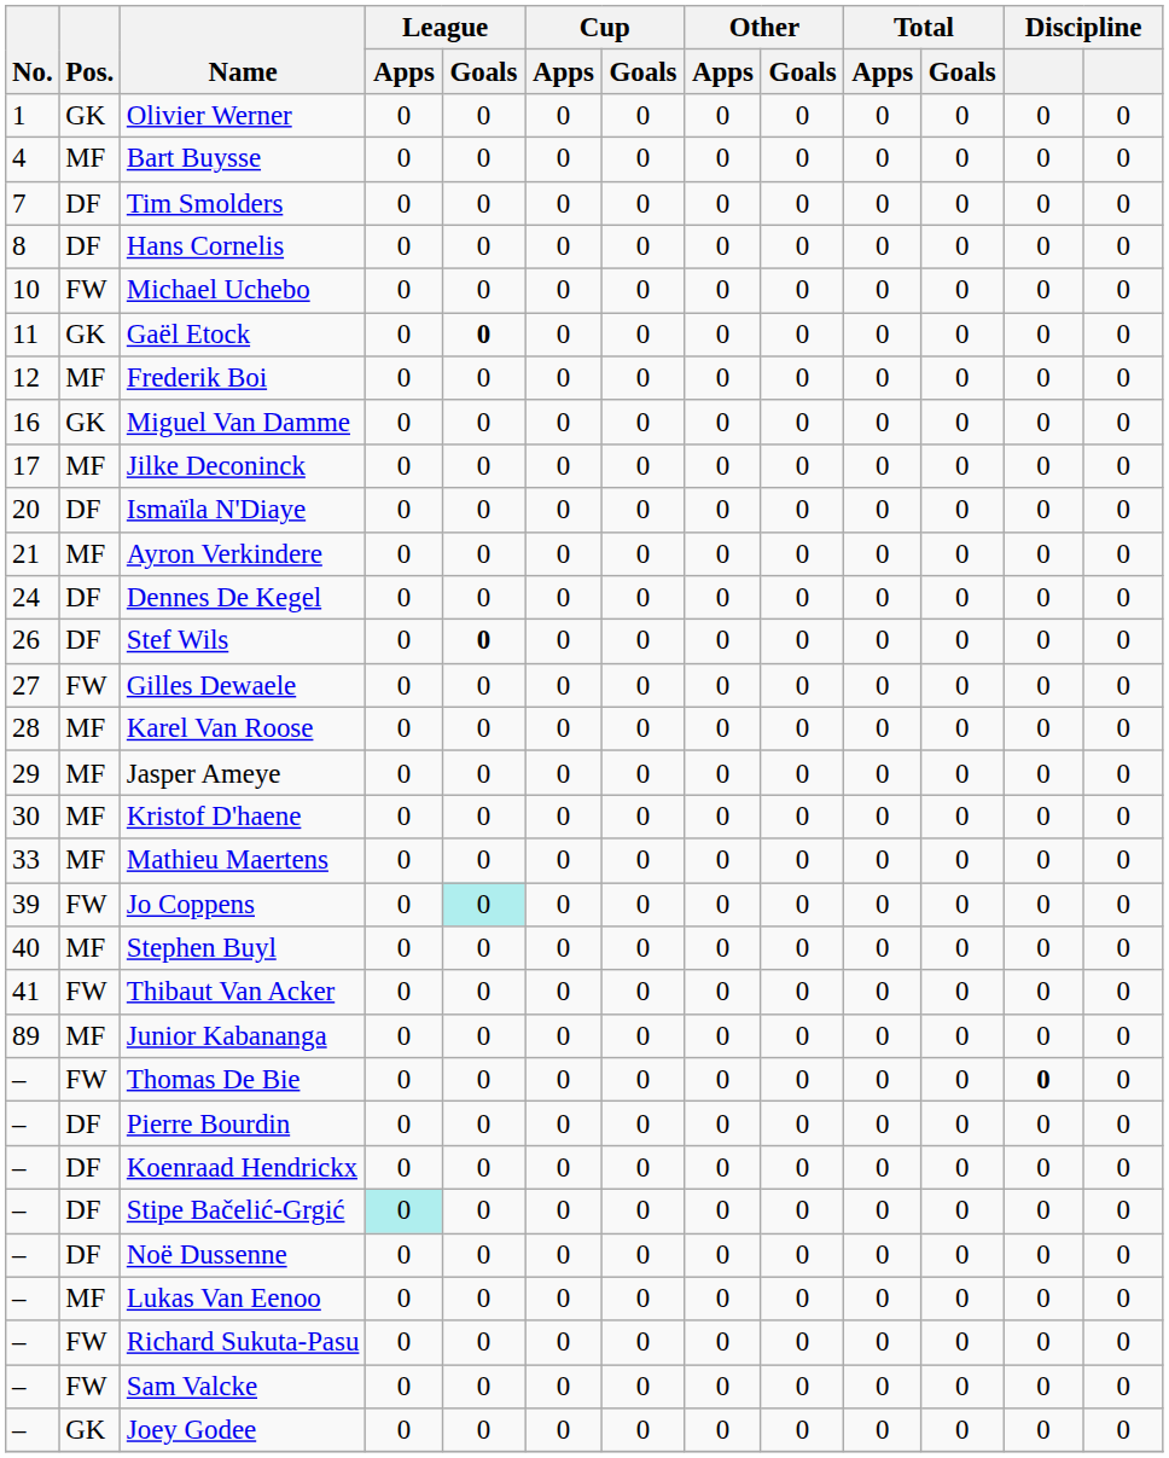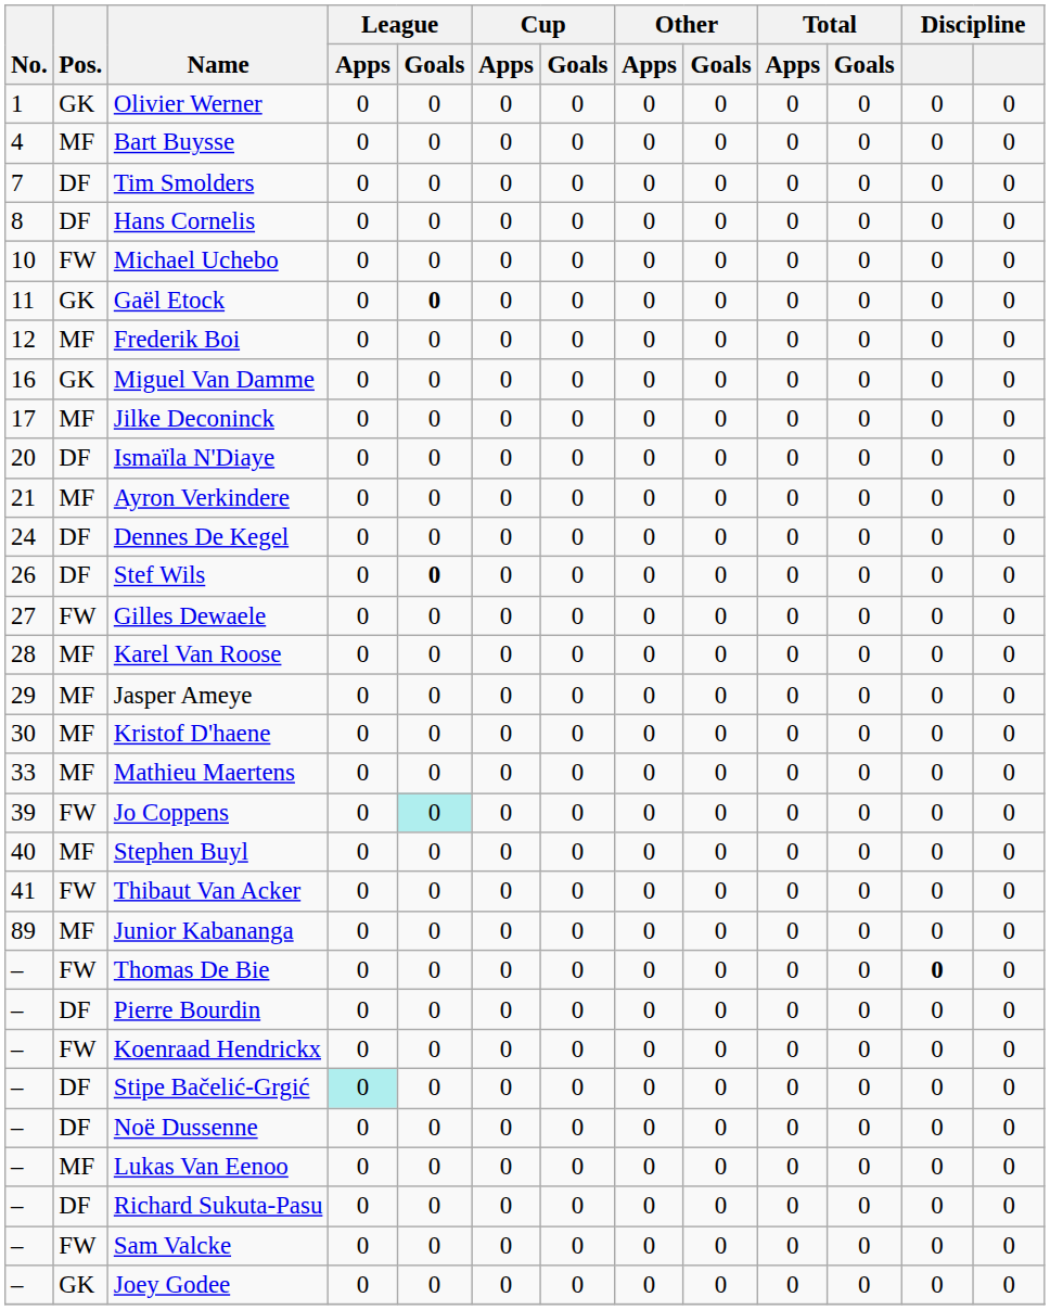 <table class="wikitable" style="text-align:center">
 <tr>
 <th rowspan="2" valign="bottom">No.</th>
 <th rowspan="2" valign="bottom">Pos.</th>
 <th rowspan="2" valign="bottom">Name</th>
 <th colspan="2" width="85">League</th>
 <th colspan="2" width="85">Cup</th>
 <th colspan="2" width="85">Other</th>
 <th colspan="2" width="85">Total</th>
 <th colspan="2" width="85">Discipline</th>
 </tr>
 <tr>
 <th>Apps</th>
 <th>Goals</th>
 <th>Apps</th>
 <th>Goals</th>
 <th>Apps</th>
 <th>Goals</th>
 <th>Apps</th>
 <th>Goals</th>
 <th></th>
 <th></th>
 </tr>
 <tr>
 <td align="left">1</td>
 <td align="left">GK</td>
 <td align="left"> <a href='#'>Olivier Werner</a></td>
 <td>0</td>
 <td>0</td>
 <td>0</td>
 <td>0</td>
 <td>0</td>
 <td>0</td>
 <td>0</td>
 <td>0</td>
 <td>0</td>
 <td>0</td>
 </tr>
 <tr>
 <td align="left">4</td>
 <td align="left">MF</td>
 <td align="left"> <a href='#'>Bart Buysse</a></td>
 <td>0</td>
 <td>0</td>
 <td>0</td>
 <td>0</td>
 <td>0</td>
 <td>0</td>
 <td>0</td>
 <td>0</td>
 <td>0</td>
 <td>0</td>
 </tr>
 <tr>
 <td align="left">7</td>
 <td align="left">DF</td>
 <td align="left"> <a href='#'>Tim Smolders</a></td>
 <td>0</td>
 <td>0</td>
 <td>0</td>
 <td>0</td>
 <td>0</td>
 <td>0</td>
 <td>0</td>
 <td>0</td>
 <td>0</td>
 <td>0</td>
 </tr>
 <tr>
 <td align="left">8</td>
 <td align="left">DF</td>
 <td align="left"> <a href='#'>Hans Cornelis</a></td>
 <td>0</td>
 <td>0</td>
 <td>0</td>
 <td>0</td>
 <td>0</td>
 <td>0</td>
 <td>0</td>
 <td>0</td>
 <td>0</td>
 <td>0</td>
 </tr>
 <tr>
 <td align="left">10</td>
 <td align="left">FW</td>
 <td align="left"> <a href='#'>Michael Uchebo</a></td>
 <td>0</td>
 <td>0</td>
 <td>0</td>
 <td>0</td>
 <td>0</td>
 <td>0</td>
 <td>0</td>
 <td>0</td>
 <td>0</td>
 <td>0</td>
 </tr>
 <tr>
 <td align="left">11</td>
 <td align="left">GK</td>
 <td align="left"> <a href='#'>Gaël Etock</a></td>
 <td>0</td>
 <td><strong>0</strong></td>
 <td>0</td>
 <td>0</td>
 <td>0</td>
 <td>0</td>
 <td>0</td>
 <td>0</td>
 <td>0</td>
 <td>0</td>
 </tr>
 <tr>
 <td align="left">12</td>
 <td align="left">MF</td>
 <td align="left"> <a href='#'>Frederik Boi</a></td>
 <td>0</td>
 <td>0</td>
 <td>0</td>
 <td>0</td>
 <td>0</td>
 <td>0</td>
 <td>0</td>
 <td>0</td>
 <td>0</td>
 <td>0</td>
 </tr>
 <tr>
 <td align="left">16</td>
 <td align="left">GK</td>
 <td align="left"> <a href='#'>Miguel Van Damme</a></td>
 <td>0</td>
 <td>0</td>
 <td>0</td>
 <td>0</td>
 <td>0</td>
 <td>0</td>
 <td>0</td>
 <td>0</td>
 <td>0</td>
 <td>0</td>
 </tr>
 <tr>
 <td align="left">17</td>
 <td align="left">MF</td>
 <td align="left"> <a href='#'>Jilke Deconinck</a></td>
 <td>0</td>
 <td>0</td>
 <td>0</td>
 <td>0</td>
 <td>0</td>
 <td>0</td>
 <td>0</td>
 <td>0</td>
 <td>0</td>
 <td>0</td>
 </tr>
 <tr>
 <td align="left">20</td>
 <td align="left">DF</td>
 <td align="left"> <a href='#'>Ismaïla N'Diaye</a></td>
 <td>0</td>
 <td>0</td>
 <td>0</td>
 <td>0</td>
 <td>0</td>
 <td>0</td>
 <td>0</td>
 <td>0</td>
 <td>0</td>
 <td>0</td>
 </tr>
 <tr>
 <td align="left">21</td>
 <td align="left">MF</td>
 <td align="left"> <a href='#'>Ayron Verkindere</a></td>
 <td>0</td>
 <td>0</td>
 <td>0</td>
 <td>0</td>
 <td>0</td>
 <td>0</td>
 <td>0</td>
 <td>0</td>
 <td>0</td>
 <td>0</td>
 </tr>
 <tr>
 <td align="left">24</td>
 <td align="left">DF</td>
 <td align="left"> <a href='#'>Dennes De Kegel</a></td>
 <td>0</td>
 <td>0</td>
 <td>0</td>
 <td>0</td>
 <td>0</td>
 <td>0</td>
 <td>0</td>
 <td>0</td>
 <td>0</td>
 <td>0</td>
 </tr>
 <tr>
 <td align="left">26</td>
 <td align="left">DF</td>
 <td align="left"> <a href='#'>Stef Wils</a></td>
 <td>0</td>
 <td><strong>0</strong></td>
 <td>0</td>
 <td>0</td>
 <td>0</td>
 <td>0</td>
 <td>0</td>
 <td>0</td>
 <td>0</td>
 <td>0</td>
 </tr>
 <tr>
 <td align="left">27</td>
 <td align="left">FW</td>
 <td align="left"> <a href='#'>Gilles Dewaele</a></td>
 <td>0</td>
 <td>0</td>
 <td>0</td>
 <td>0</td>
 <td>0</td>
 <td>0</td>
 <td>0</td>
 <td>0</td>
 <td>0</td>
 <td>0</td>
 </tr>
 <tr>
 <td align="left">28</td>
 <td align="left">MF</td>
 <td align="left"> <a href='#'>Karel Van Roose</a></td>
 <td>0</td>
 <td>0</td>
 <td>0</td>
 <td>0</td>
 <td>0</td>
 <td>0</td>
 <td>0</td>
 <td>0</td>
 <td>0</td>
 <td>0</td>
 </tr>
 <tr>
 <td align="left">29</td>
 <td align="left">MF</td>
 <td align="left"> Jasper Ameye</td>
 <td>0</td>
 <td>0</td>
 <td>0</td>
 <td>0</td>
 <td>0</td>
 <td>0</td>
 <td>0</td>
 <td>0</td>
 <td>0</td>
 <td>0</td>
 </tr>
 <tr>
 <td align="left">30</td>
 <td align="left">MF</td>
 <td align="left"> <a href='#'>Kristof D'haene</a></td>
 <td>0</td>
 <td>0</td>
 <td>0</td>
 <td>0</td>
 <td>0</td>
 <td>0</td>
 <td>0</td>
 <td>0</td>
 <td>0</td>
 <td>0</td>
 </tr>
 <tr>
 <td align="left">33</td>
 <td align="left">MF</td>
 <td align="left"> <a href='#'>Mathieu Maertens</a></td>
 <td>0</td>
 <td>0</td>
 <td>0</td>
 <td>0</td>
 <td>0</td>
 <td>0</td>
 <td>0</td>
 <td>0</td>
 <td>0</td>
 <td>0</td>
 </tr>
 <tr>
 <td align="left">39</td>
 <td align="left">FW</td>
 <td align="left"> <a href='#'>Jo Coppens</a></td>
 <td>0</td>
 <td style="background: paleturquoise;">0</td>
 <td>0</td>
 <td>0</td>
 <td>0</td>
 <td>0</td>
 <td>0</td>
 <td>0</td>
 <td>0</td>
 <td>0</td>
 </tr>
 <tr>
 <td align="left">40</td>
 <td align="left">MF</td>
 <td align="left"> <a href='#'>Stephen Buyl</a></td>
 <td>0</td>
 <td>0</td>
 <td>0</td>
 <td>0</td>
 <td>0</td>
 <td>0</td>
 <td>0</td>
 <td>0</td>
 <td>0</td>
 <td>0</td>
 </tr>
 <tr>
 <td align="left">41</td>
 <td align="left">FW</td>
 <td align="left"> <a href='#'>Thibaut Van Acker</a></td>
 <td>0</td>
 <td>0</td>
 <td>0</td>
 <td>0</td>
 <td>0</td>
 <td>0</td>
 <td>0</td>
 <td>0</td>
 <td>0</td>
 <td>0</td>
 </tr>
 <tr>
 <td align="left">89</td>
 <td align="left">MF</td>
 <td align="left"> <a href='#'>Junior Kabananga</a></td>
 <td>0</td>
 <td>0</td>
 <td>0</td>
 <td>0</td>
 <td>0</td>
 <td>0</td>
 <td>0</td>
 <td>0</td>
 <td>0</td>
 <td>0</td>
 </tr>
 <tr>
 <td align="left">–</td>
 <td align="left">FW</td>
 <td align="left"> <a href='#'>Thomas De Bie</a></td>
 <td>0</td>
 <td>0</td>
 <td>0</td>
 <td>0</td>
 <td>0</td>
 <td>0</td>
 <td>0</td>
 <td>0</td>
 <td><strong>0</strong></td>
 <td>0</td>
 </tr>
 <tr>
 <td align="left">–</td>
 <td align="left">DF</td>
 <td align="left"> <a href='#'>Pierre Bourdin</a></td>
 <td>0</td>
 <td>0</td>
 <td>0</td>
 <td>0</td>
 <td>0</td>
 <td>0</td>
 <td>0</td>
 <td>0</td>
 <td>0</td>
 <td>0</td>
 </tr>
 <tr>
 <td align="left">–</td>
-<td align="left">DF</td>
+<td align="left">FW</td>
 <td align="left"> <a href='#'>Koenraad Hendrickx</a></td>
 <td>0</td>
 <td>0</td>
 <td>0</td>
 <td>0</td>
 <td>0</td>
 <td>0</td>
 <td>0</td>
 <td>0</td>
 <td>0</td>
 <td>0</td>
 </tr>
 <tr>
 <td align="left">–</td>
 <td align="left">DF</td>
 <td align="left"> <a href='#'>Stipe Bačelić-Grgić</a></td>
 <td style="background: paleturquoise;">0</td>
 <td>0</td>
 <td>0</td>
 <td>0</td>
 <td>0</td>
 <td>0</td>
 <td>0</td>
 <td>0</td>
 <td>0</td>
 <td>0</td>
 </tr>
 <tr>
 <td align="left">–</td>
 <td align="left">DF</td>
 <td align="left"> <a href='#'>Noë Dussenne</a></td>
 <td>0</td>
 <td>0</td>
 <td>0</td>
 <td>0</td>
 <td>0</td>
 <td>0</td>
 <td>0</td>
 <td>0</td>
 <td>0</td>
 <td>0</td>
 </tr>
 <tr>
 <td align="left">–</td>
 <td align="left">MF</td>
 <td align="left"> <a href='#'>Lukas Van Eenoo</a></td>
 <td>0</td>
 <td>0</td>
 <td>0</td>
 <td>0</td>
 <td>0</td>
 <td>0</td>
 <td>0</td>
 <td>0</td>
 <td>0</td>
 <td>0</td>
 </tr>
 <tr>
 <td align="left">–</td>
-<td align="left">FW</td>
+<td align="left">DF</td>
 <td align="left"> <a href='#'>Richard Sukuta-Pasu</a></td>
 <td>0</td>
 <td>0</td>
 <td>0</td>
 <td>0</td>
 <td>0</td>
 <td>0</td>
 <td>0</td>
 <td>0</td>
 <td>0</td>
 <td>0</td>
 </tr>
 <tr>
 <td align="left">–</td>
 <td align="left">FW</td>
 <td align="left"> <a href='#'>Sam Valcke</a></td>
 <td>0</td>
 <td>0</td>
 <td>0</td>
 <td>0</td>
 <td>0</td>
 <td>0</td>
 <td>0</td>
 <td>0</td>
 <td>0</td>
 <td>0</td>
 </tr>
 <tr>
 <td align="left">–</td>
 <td align="left">GK</td>
 <td align="left"> <a href='#'>Joey Godee</a></td>
 <td>0</td>
 <td>0</td>
 <td>0</td>
 <td>0</td>
 <td>0</td>
 <td>0</td>
 <td>0</td>
 <td>0</td>
 <td>0</td>
 <td>0</td>
 </tr>
 <tr>
 </tr>
 </table>
